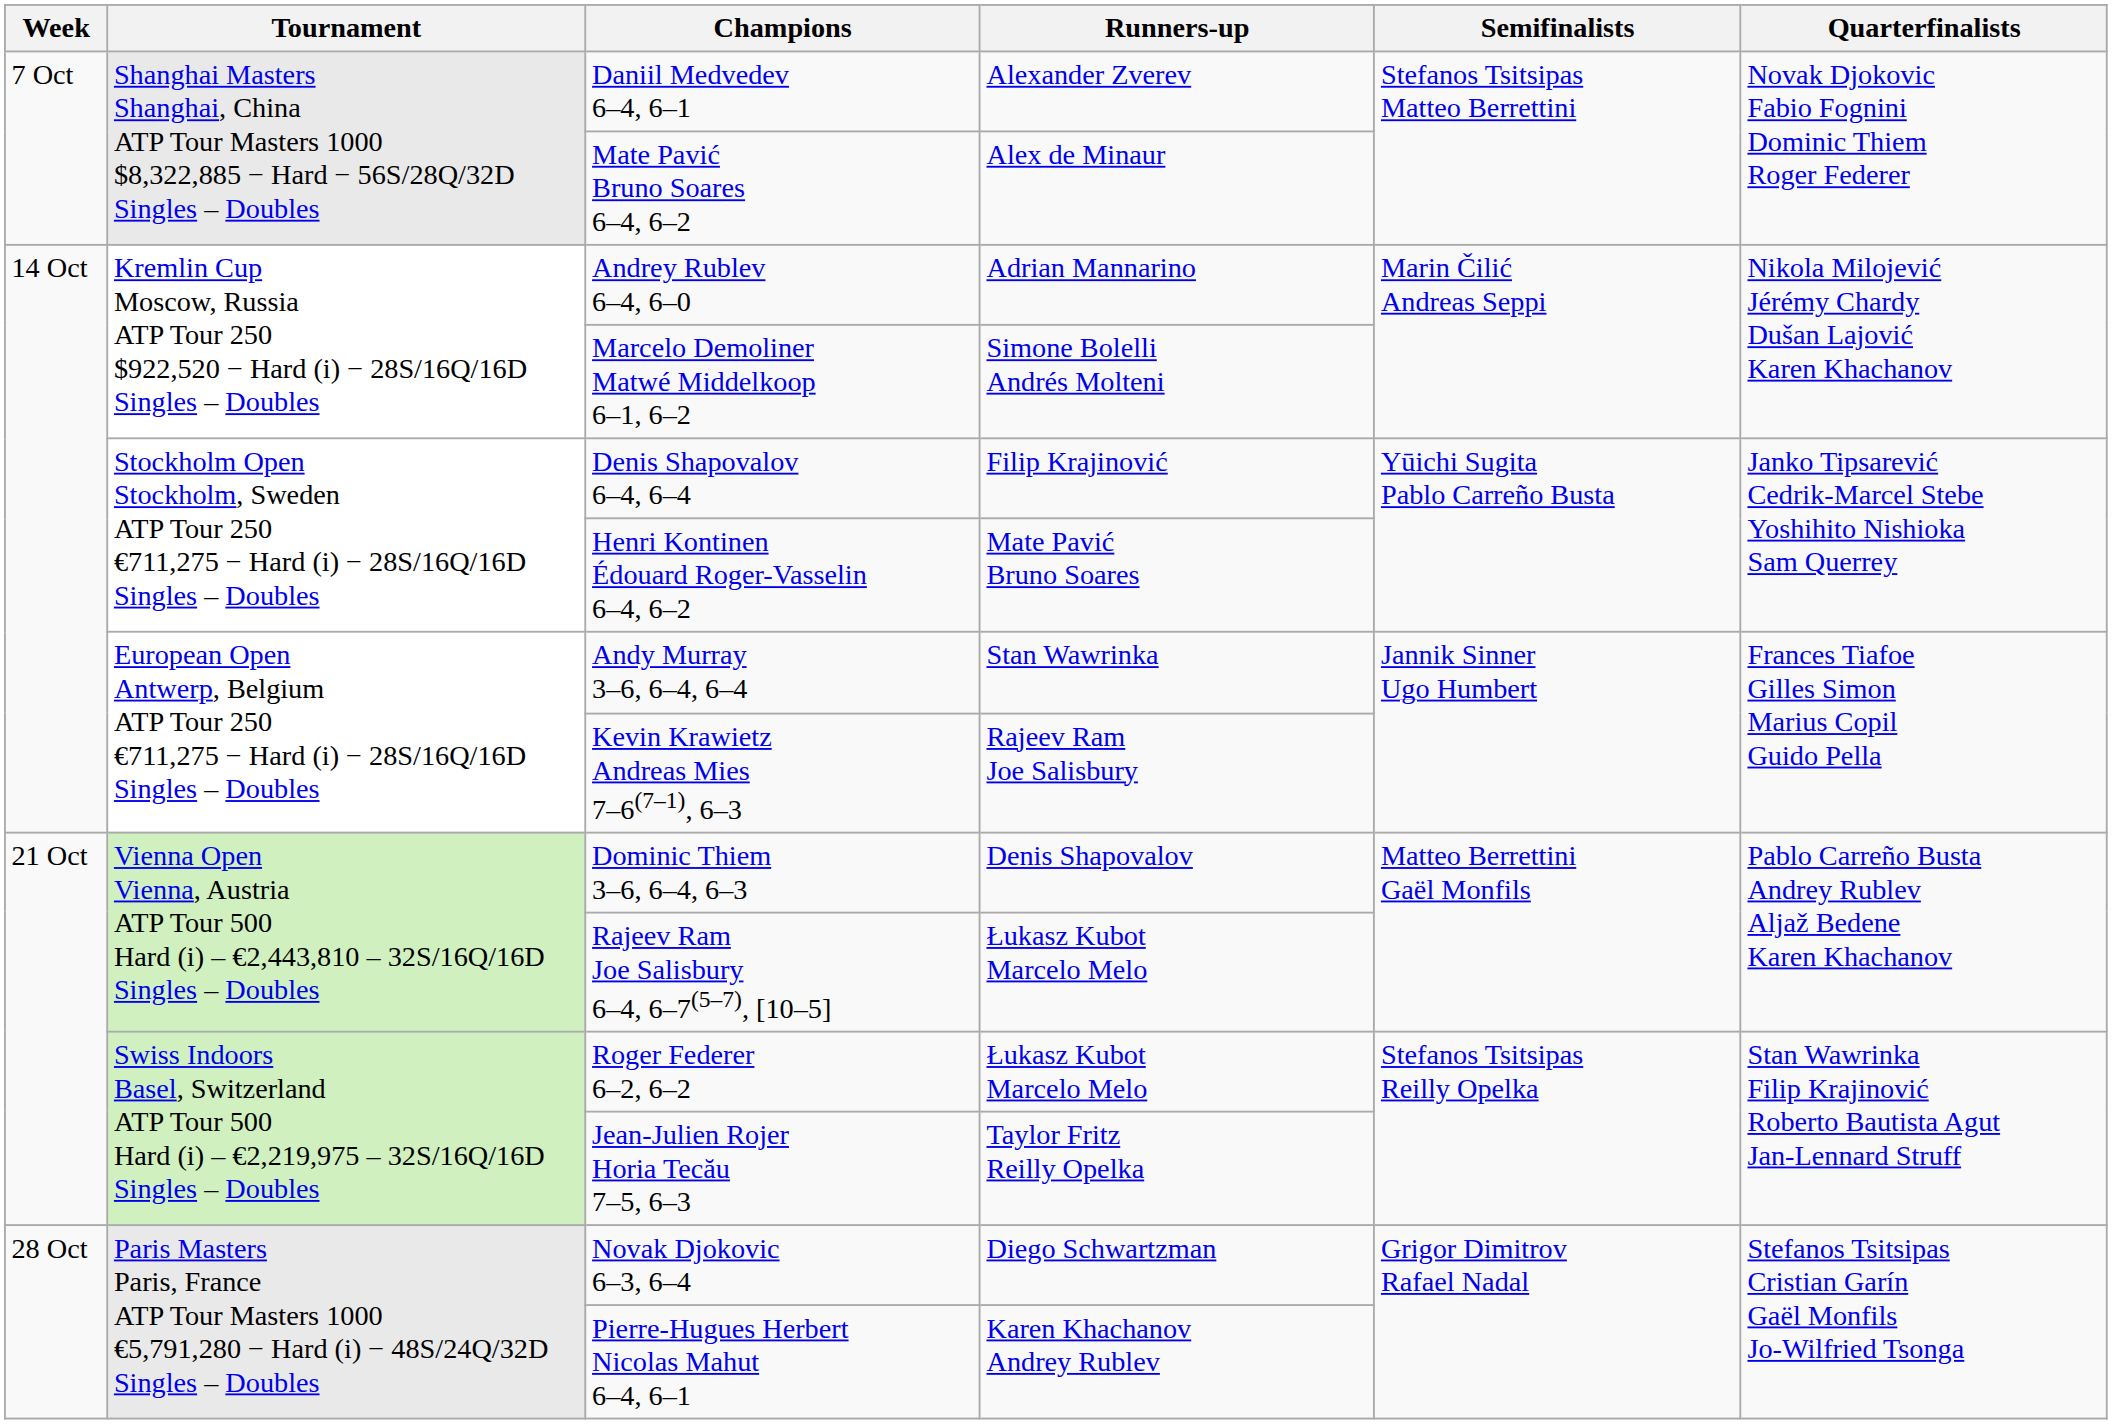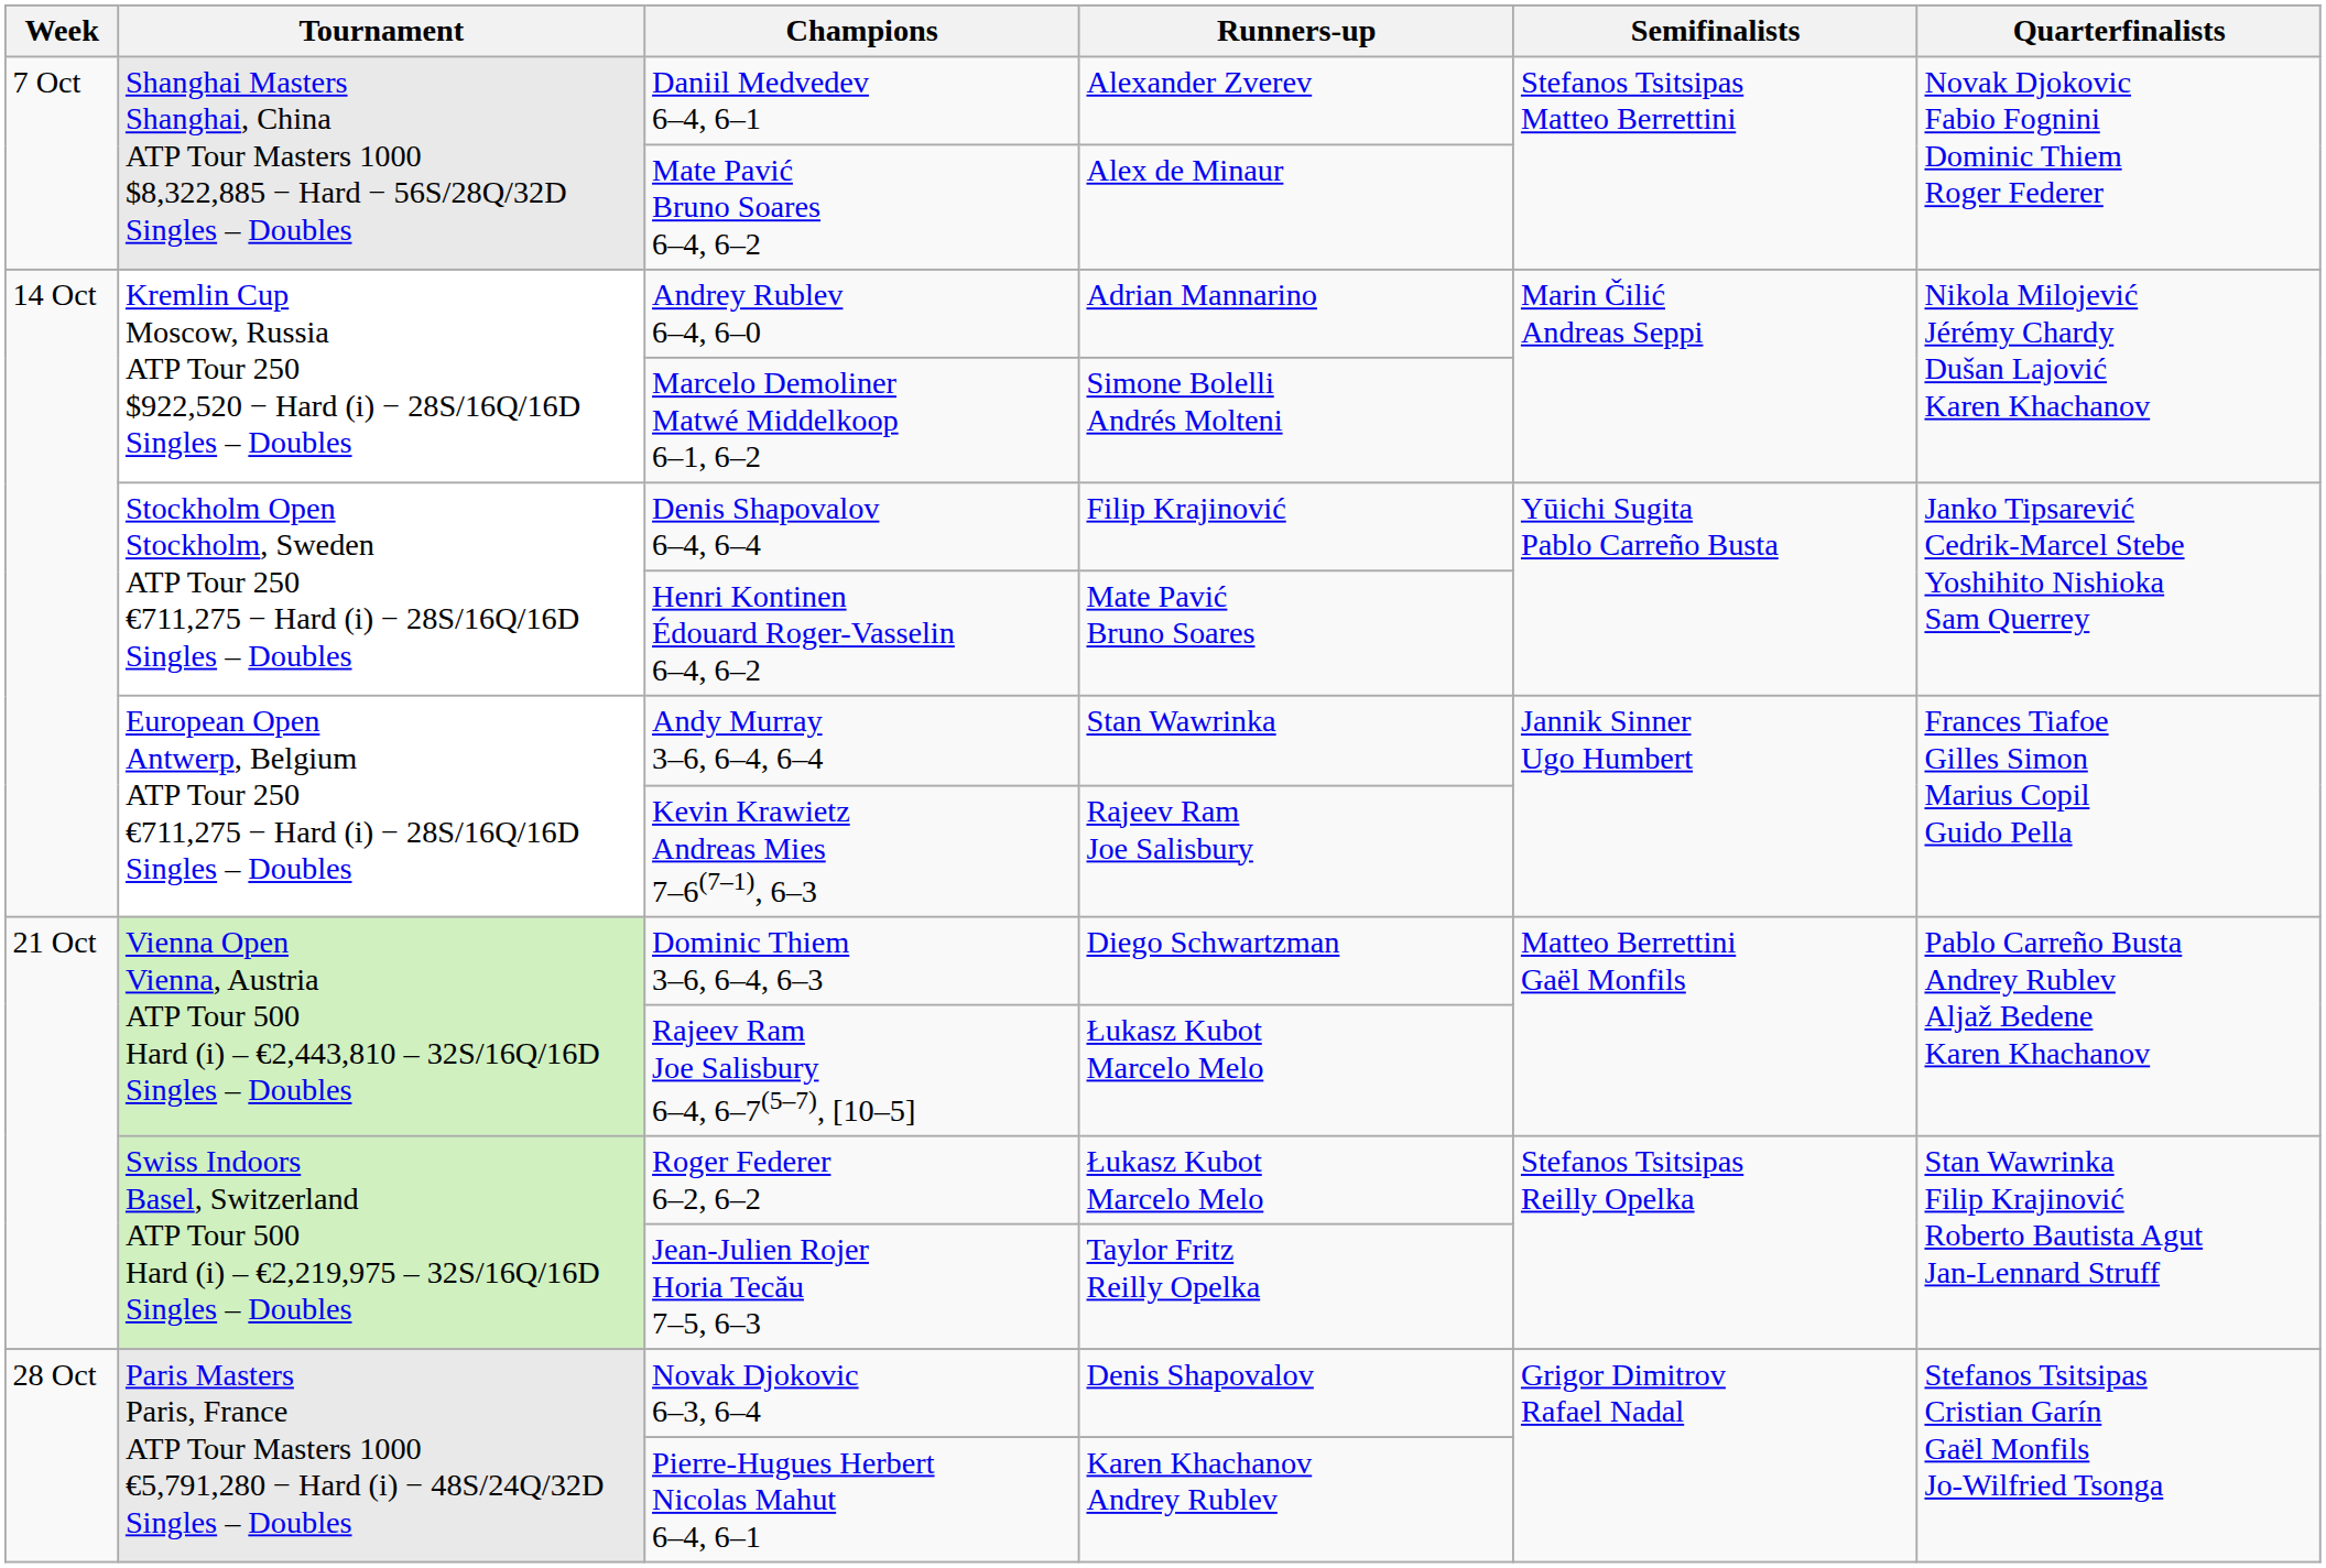 <table class=wikitable style=font-size:95%>
 <tr>
 <th style="width:48px;">Week</th>
 <th style="width:250px;">Tournament</th>
 <th style="width:205px;">Champions</th>
 <th style="width:205px;">Runners-up</th>
 <th style="width:190px;">Semifinalists</th>
 <th style="width:190px;">Quarterfinalists</th>
 </tr>
 <tr valign=top>
 <td rowspan=2>7 Oct</td>
 <td style="background:#e9e9e9;" rowspan=2><a href='#'>Shanghai Masters</a><br> <a href='#'>Shanghai</a>, China<br>ATP Tour Masters 1000<br>$8,322,885 − Hard − 56S/28Q/32D<br><a href='#'>Singles</a> – <a href='#'>Doubles</a></td>
 <td> <a href='#'>Daniil Medvedev</a> <br> 6–4, 6–1</td>
 <td> <a href='#'>Alexander Zverev</a></td>
 <td rowspan=2> <a href='#'>Stefanos Tsitsipas</a><br>  <a href='#'>Matteo Berrettini</a></td>
 <td rowspan=2> <a href='#'>Novak Djokovic</a> <br> <a href='#'>Fabio Fognini</a> <br> <a href='#'>Dominic Thiem</a> <br>  <a href='#'>Roger Federer</a></td>
 </tr>
 <tr valign=top>
 <td> <a href='#'>Mate Pavić</a> <br>  <a href='#'>Bruno Soares</a> <br>6–4, 6–2</td>
 <td> <a href='#'>Alex de Minaur</a></td>
 </tr>
 <tr valign=top>
 <td rowspan=6>14 Oct</td>
 <td rowspan=2 style="background:#fff;"><a href='#'>Kremlin Cup</a><br> Moscow, Russia<br>ATP Tour 250<br>$922,520 − Hard (i) − 28S/16Q/16D<br><a href='#'>Singles</a> – <a href='#'>Doubles</a></td>
 <td> <a href='#'>Andrey Rublev</a> <br>6–4, 6–0</td>
 <td> <a href='#'>Adrian Mannarino</a></td>
 <td rowspan=2> <a href='#'>Marin Čilić</a> <br> <a href='#'>Andreas Seppi</a></td>
 <td rowspan=2> <a href='#'>Nikola Milojević</a> <br> <a href='#'>Jérémy Chardy</a> <br> <a href='#'>Dušan Lajović</a> <br>  <a href='#'>Karen Khachanov</a></td>
 </tr>
 <tr valign=top>
 <td> <a href='#'>Marcelo Demoliner</a> <br>  <a href='#'>Matwé Middelkoop</a> <br> 6–1, 6–2</td>
 <td> <a href='#'>Simone Bolelli</a> <br>  <a href='#'>Andrés Molteni</a></td>
 </tr>
 <tr valign=top>
 <td rowspan=2 style="background:#fff;"><a href='#'>Stockholm Open</a><br> <a href='#'>Stockholm</a>, Sweden<br>ATP Tour 250<br>€711,275 − Hard (i) − 28S/16Q/16D<br><a href='#'>Singles</a> – <a href='#'>Doubles</a></td>
 <td> <a href='#'>Denis Shapovalov</a> <br> 6–4, 6–4</td>
 <td> <a href='#'>Filip Krajinović</a></td>
 <td rowspan=2> <a href='#'>Yūichi Sugita</a> <br> <a href='#'>Pablo Carreño Busta</a></td>
 <td rowspan=2> <a href='#'>Janko Tipsarević</a> <br> <a href='#'>Cedrik-Marcel Stebe</a> <br> <a href='#'>Yoshihito Nishioka</a> <br>  <a href='#'>Sam Querrey</a></td>
 </tr>
 <tr valign=top>
 <td> <a href='#'>Henri Kontinen</a> <br>  <a href='#'>Édouard Roger-Vasselin</a> <br>6–4, 6–2</td>
 <td> <a href='#'>Mate Pavić</a> <br>  <a href='#'>Bruno Soares</a></td>
 </tr>
 <tr valign=top>
 <td rowspan=2 style="background:#fff;"><a href='#'>European Open</a><br><a href='#'>Antwerp</a>, Belgium<br>ATP Tour 250<br>€711,275 − Hard (i) − 28S/16Q/16D<br><a href='#'>Singles</a> – <a href='#'>Doubles</a></td>
 <td> <a href='#'>Andy Murray</a> <br>3–6, 6–4, 6–4</td>
 <td> <a href='#'>Stan Wawrinka</a></td>
 <td rowspan=2> <a href='#'>Jannik Sinner</a> <br> <a href='#'>Ugo Humbert</a></td>
 <td rowspan=2> <a href='#'>Frances Tiafoe</a> <br> <a href='#'>Gilles Simon</a> <br> <a href='#'>Marius Copil</a> <br>  <a href='#'>Guido Pella</a></td>
 </tr>
 <tr valign=top>
 <td> <a href='#'>Kevin Krawietz</a> <br>  <a href='#'>Andreas Mies</a> <br> 7–6<sup>(7–1)</sup>, 6–3</td>
 <td> <a href='#'>Rajeev Ram</a> <br>  <a href='#'>Joe Salisbury</a></td>
 </tr>
 <tr valign=top>
 <td rowspan=4>21 Oct</td>
 <td style="background:#d0f0c0;" rowspan=2><a href='#'>Vienna Open</a><br> <a href='#'>Vienna</a>, Austria<br>ATP Tour 500<br>Hard (i) – €2,443,810 – 32S/16Q/16D<br><a href='#'>Singles</a> – <a href='#'>Doubles</a></td>
 <td> <a href='#'>Dominic Thiem</a> <br> 3–6, 6–4, 6–3</td>
-<td> <a href='#'>Denis Shapovalov</a></td>
+<td> <a href='#'>Diego Schwartzman</a></td>
 <td rowspan=2> <a href='#'>Matteo Berrettini</a> <br>  <a href='#'>Gaël Monfils</a></td>
 <td rowspan=2> <a href='#'>Pablo Carreño Busta</a> <br>  <a href='#'>Andrey Rublev</a> <br> <a href='#'>Aljaž Bedene</a> <br>  <a href='#'>Karen Khachanov</a></td>
 </tr>
 <tr valign=top>
 <td> <a href='#'>Rajeev Ram</a> <br>  <a href='#'>Joe Salisbury</a> <br> 6–4, 6–7<sup>(5–7)</sup>, [10–5]</td>
 <td> <a href='#'>Łukasz Kubot</a> <br>  <a href='#'>Marcelo Melo</a></td>
 </tr>
 <tr valign=top>
 <td style="background:#d0f0c0;" rowspan=2><a href='#'>Swiss Indoors</a><br> <a href='#'>Basel</a>, Switzerland<br>ATP Tour 500<br>Hard (i) – €2,219,975 – 32S/16Q/16D<br><a href='#'>Singles</a> – <a href='#'>Doubles</a></td>
 <td> <a href='#'>Roger Federer</a> <br> 6–2, 6–2</td>
 <td> <a href='#'>Łukasz Kubot</a> <br>  <a href='#'>Marcelo Melo</a></td>
 <td rowspan=2> <a href='#'>Stefanos Tsitsipas</a> <br>  <a href='#'>Reilly Opelka</a></td>
 <td rowspan=2> <a href='#'>Stan Wawrinka</a> <br> <a href='#'>Filip Krajinović</a> <br>  <a href='#'>Roberto Bautista Agut</a> <br>  <a href='#'>Jan-Lennard Struff</a></td>
 </tr>
 <tr valign=top>
 <td> <a href='#'>Jean-Julien Rojer</a> <br>  <a href='#'>Horia Tecău</a> <br> 7–5, 6–3</td>
 <td> <a href='#'>Taylor Fritz</a> <br>  <a href='#'>Reilly Opelka</a></td>
 </tr>
 <tr valign=top>
 <td rowspan=2>28 Oct</td>
 <td style="background:#e9e9e9;" rowspan=2><a href='#'>Paris Masters</a><br> Paris, France<br>ATP Tour Masters 1000<br>€5,791,280 − Hard (i) − 48S/24Q/32D<br><a href='#'>Singles</a> – <a href='#'>Doubles</a></td>
 <td> <a href='#'>Novak Djokovic</a>  <br>6–3, 6–4</td>
-<td> <a href='#'>Diego Schwartzman</a></td>
+<td> <a href='#'>Denis Shapovalov</a></td>
 <td rowspan=2> <a href='#'>Grigor Dimitrov</a> <br>  <a href='#'>Rafael Nadal</a></td>
 <td rowspan=2> <a href='#'>Stefanos Tsitsipas</a> <br> <a href='#'>Cristian Garín</a> <br>  <a href='#'>Gaël Monfils</a> <br>  <a href='#'>Jo-Wilfried Tsonga</a></td>
 </tr>
 <tr valign=top>
 <td> <a href='#'>Pierre-Hugues Herbert</a> <br>  <a href='#'>Nicolas Mahut</a> <br>6–4, 6–1</td>
 <td> <a href='#'>Karen Khachanov</a> <br>  <a href='#'>Andrey Rublev</a></td>
 </tr>
 </table>
